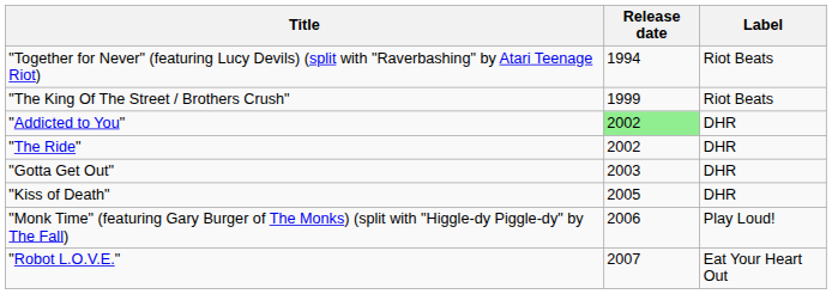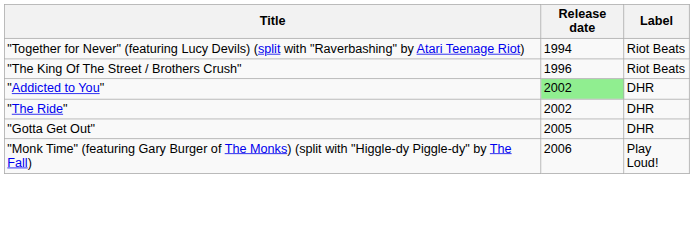 <table class="wikitable">
 <tr>
 <th>Title</th>
 <th>Release date</th>
 <th>Label</th>
 </tr>
 <tr>
 <td style="vertical-align:top;">"Together for Never" (featuring Lucy Devils) (<a href='#'>split</a> with "Raverbashing" by <a href='#'>Atari Teenage Riot</a>)</td>
 <td style="vertical-align:top;">1994</td>
 <td style="vertical-align:top;">Riot Beats</td>
 </tr>
 <tr>
 <td style="vertical-align:top;">"The King Of The Street / Brothers Crush"</td>
-<td style="vertical-align:top;">1999</td>
+<td style="vertical-align:top;">1996</td>
 <td style="vertical-align:top;">Riot Beats</td>
 </tr>
 <tr>
 <td style="vertical-align:top;">"<a href='#'>Addicted to You</a>"</td>
 <td style="background: lightgreen; vertical-align:top;">2002</td>
 <td style="vertical-align:top;">DHR</td>
 </tr>
 <tr>
 <td style="vertical-align:top;">"<a href='#'>The Ride</a>"</td>
 <td style="vertical-align:top;">2002</td>
 <td style="vertical-align:top;">DHR</td>
 </tr>
 <tr>
 <td style="vertical-align:top;">"Gotta Get Out"</td>
-<td style="vertical-align:top;">2003</td>
-<td style="vertical-align:top;">DHR</td>
-</tr>
-<tr>
-<td style="vertical-align:top;">"Kiss of Death"</td>
 <td style="vertical-align:top;">2005</td>
 <td style="vertical-align:top;">DHR</td>
 </tr>
 <tr>
 <td style="vertical-align:top;">"Monk Time" (featuring Gary Burger of <a href='#'>The Monks</a>) (split with "Higgle-dy Piggle-dy" by <a href='#'>The Fall</a>)</td>
 <td style="vertical-align:top;">2006</td>
 <td style="vertical-align:top;">Play Loud!</td>
 </tr>
-<tr>
-<td style="vertical-align:top;">"<a href='#'>Robot L.O.V.E.</a>"</td>
-<td style="vertical-align:top;">2007</td>
-<td style="vertical-align:top;">Eat Your Heart Out</td>
-</tr>
 </table>
